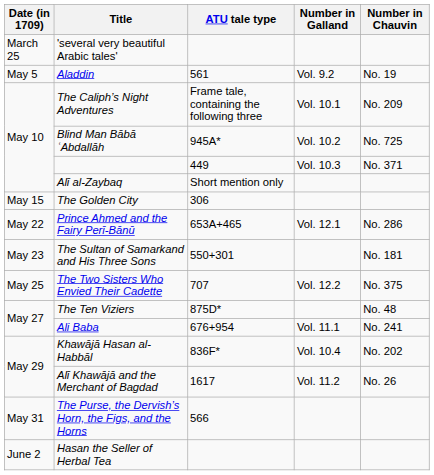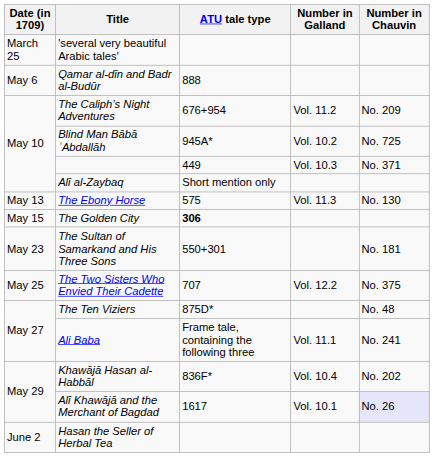 <table class="wikitable">
 <tr>
 <th>Date (in 1709)</th>
 <th>Title</th>
 <th><a href='#'>ATU</a> tale type</th>
 <th>Number in Galland</th>
 <th>Number in Chauvin</th>
 </tr>
 <tr>
 <td>March 25</td>
 <td>'several very beautiful Arabic tales'</td>
 <td></td>
 <td></td>
 <td></td>
 </tr>
 <tr>
-<td>May 5</td>
-<td><em><a href='#'>Aladdin</a></em></td>
-<td>561</td>
-<td>Vol. 9.2</td>
-<td>No. 19</td>
+<td>May 6</td>
+<td><em>Qamar al-dīn and Badr al-Budūr</em></td>
+<td>888</td>
+<td></td>
+<td></td>
 </tr>
 <tr>
 <td rowspan="4">May 10</td>
 <td><em>The Caliph’s Night Adventures</em></td>
-<td>Frame tale, containing the following three</td>
-<td>Vol. 10.1</td>
+<td>676+954</td>
+<td>Vol. 11.2</td>
 <td>No. 209</td>
 </tr>
 <tr>
 <td><em>Blind Man Bābā ʿAbdallāh</em></td>
 <td>945A*</td>
 <td>Vol. 10.2</td>
 <td>No. 725</td>
 </tr>
 <tr>
 <td><em></em></td>
 <td>449</td>
 <td>Vol. 10.3</td>
 <td>No. 371</td>
 </tr>
 <tr>
 <td><em>Alī al-Zaybaq</em></td>
 <td>Short mention only</td>
 <td></td>
 <td></td>
 </tr>
 <tr>
+<td>May 13</td>
+<td><em><a href='#'>The Ebony Horse</a></em></td>
+<td>575</td>
+<td>Vol. 11.3</td>
+<td>No. 130</td>
+</tr>
+<tr>
 <td>May 15</td>
 <td><em>The Golden City</em></td>
-<td>306</td>
+<td><strong>306</strong></td>
 <td></td>
 <td></td>
-</tr>
-<tr>
-<td>May 22</td>
-<td><em><a href='#'>Prince Ahmed and the Fairy Perī-Bānū</a></em></td>
-<td>653A+465</td>
-<td>Vol. 12.1</td>
-<td>No. 286</td>
 </tr>
 <tr>
 <td>May 23</td>
 <td><em>The Sultan of Samarkand and His Three Sons</em></td>
 <td>550+301</td>
 <td></td>
 <td>No. 181</td>
 </tr>
 <tr>
 <td>May 25</td>
 <td><em><a href='#'>The Two Sisters Who Envied Their Cadette</a></em></td>
 <td>707</td>
 <td>Vol. 12.2</td>
 <td>No. 375</td>
 </tr>
 <tr>
 <td rowspan="2">May 27</td>
 <td><em>The Ten Viziers</em></td>
 <td>875D*</td>
 <td></td>
 <td>No. 48</td>
 </tr>
 <tr>
 <td><em><a href='#'>Ali Baba</a></em></td>
-<td>676+954</td>
+<td>Frame tale, containing the following three</td>
 <td>Vol. 11.1</td>
 <td>No. 241</td>
 </tr>
 <tr>
 <td rowspan="2">May 29</td>
 <td><em>Khawājā Hasan al-Habbāl</em></td>
 <td>836F*</td>
 <td>Vol. 10.4</td>
 <td>No. 202</td>
 </tr>
 <tr>
 <td><em>Alī Khawājā and the Merchant of Bagdad</em></td>
 <td>1617</td>
-<td>Vol. 11.2</td>
-<td>No. 26</td>
-</tr>
-<tr>
-<td>May 31</td>
-<td><em><a href='#'>The Purse, the Dervish’s Horn, the Figs, and the Horns</a></em></td>
-<td>566</td>
-<td></td>
-<td></td>
+<td>Vol. 10.1</td>
+<td style="background: lavender;">No. 26</td>
 </tr>
 <tr>
 <td>June 2</td>
 <td><em>Hasan the Seller of Herbal Tea</em></td>
 <td></td>
 <td></td>
 <td></td>
 </tr>
 </table>
